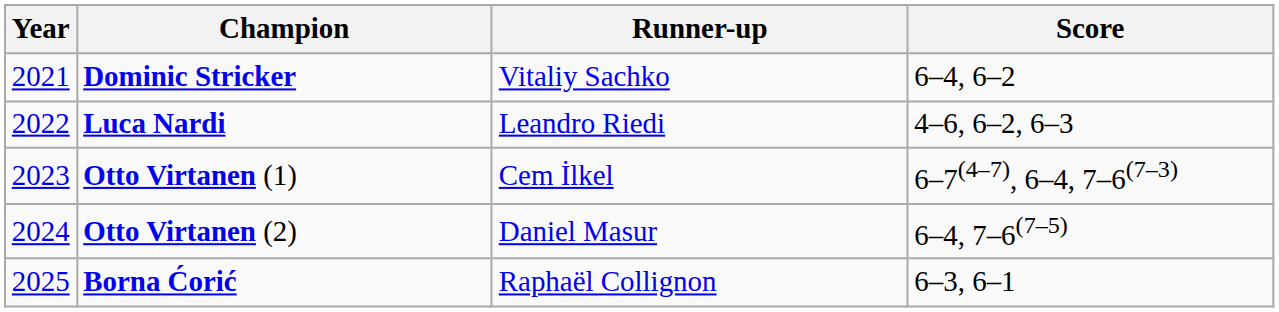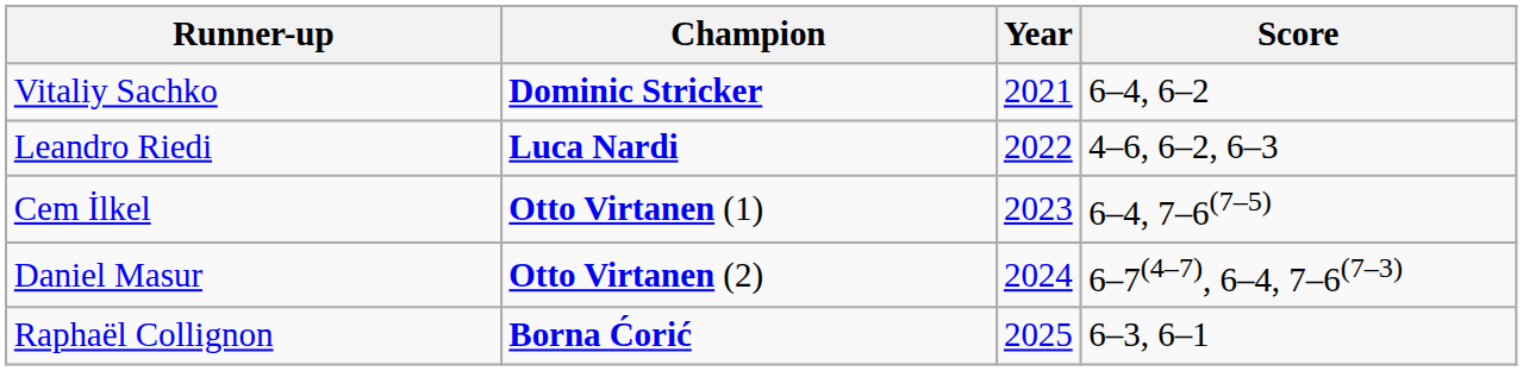 <table class="wikitable" style="font-size:90%">
 <tr>
+<th style="width:200px;">Runner-up</th>
+<th style="width:200px;">Champion</th>
 <th>Year</th>
-<th style="width:200px;">Champion</th>
-<th style="width:200px;">Runner-up</th>
 <th style="width:175px;">Score</th>
 </tr>
 <tr>
+<td> <a href='#'>Vitaliy Sachko</a></td>
+<td> <strong><a href='#'>Dominic Stricker</a></strong></td>
 <td><a href='#'>2021</a></td>
-<td> <strong><a href='#'>Dominic Stricker</a></strong></td>
-<td> <a href='#'>Vitaliy Sachko</a></td>
 <td>6–4, 6–2</td>
 </tr>
 <tr>
+<td> <a href='#'>Leandro Riedi</a></td>
+<td> <strong><a href='#'>Luca Nardi</a></strong></td>
 <td><a href='#'>2022</a></td>
-<td> <strong><a href='#'>Luca Nardi</a></strong></td>
-<td> <a href='#'>Leandro Riedi</a></td>
 <td>4–6, 6–2, 6–3</td>
 </tr>
 <tr>
+<td> <a href='#'>Cem İlkel</a></td>
+<td> <strong><a href='#'>Otto Virtanen</a></strong> (1)</td>
 <td><a href='#'>2023</a></td>
-<td> <strong><a href='#'>Otto Virtanen</a></strong> (1)</td>
-<td> <a href='#'>Cem İlkel</a></td>
+<td>6–4, 7–6<sup>(7–5)</sup></td>
+</tr>
+<tr>
+<td> <a href='#'>Daniel Masur</a></td>
+<td> <strong><a href='#'>Otto Virtanen</a></strong> (2)</td>
+<td><a href='#'>2024</a></td>
 <td>6–7<sup>(4–7)</sup>, 6–4, 7–6<sup>(7–3)</sup></td>
 </tr>
 <tr>
-<td><a href='#'>2024</a></td>
-<td> <strong><a href='#'>Otto Virtanen</a></strong> (2)</td>
-<td> <a href='#'>Daniel Masur</a></td>
-<td>6–4, 7–6<sup>(7–5)</sup></td>
-</tr>
-<tr>
+<td> <a href='#'>Raphaël Collignon</a></td>
+<td> <strong><a href='#'>Borna Ćorić</a></strong></td>
 <td><a href='#'>2025</a></td>
-<td> <strong><a href='#'>Borna Ćorić</a></strong></td>
-<td> <a href='#'>Raphaël Collignon</a></td>
 <td>6–3, 6–1</td>
 </tr>
 </table>
